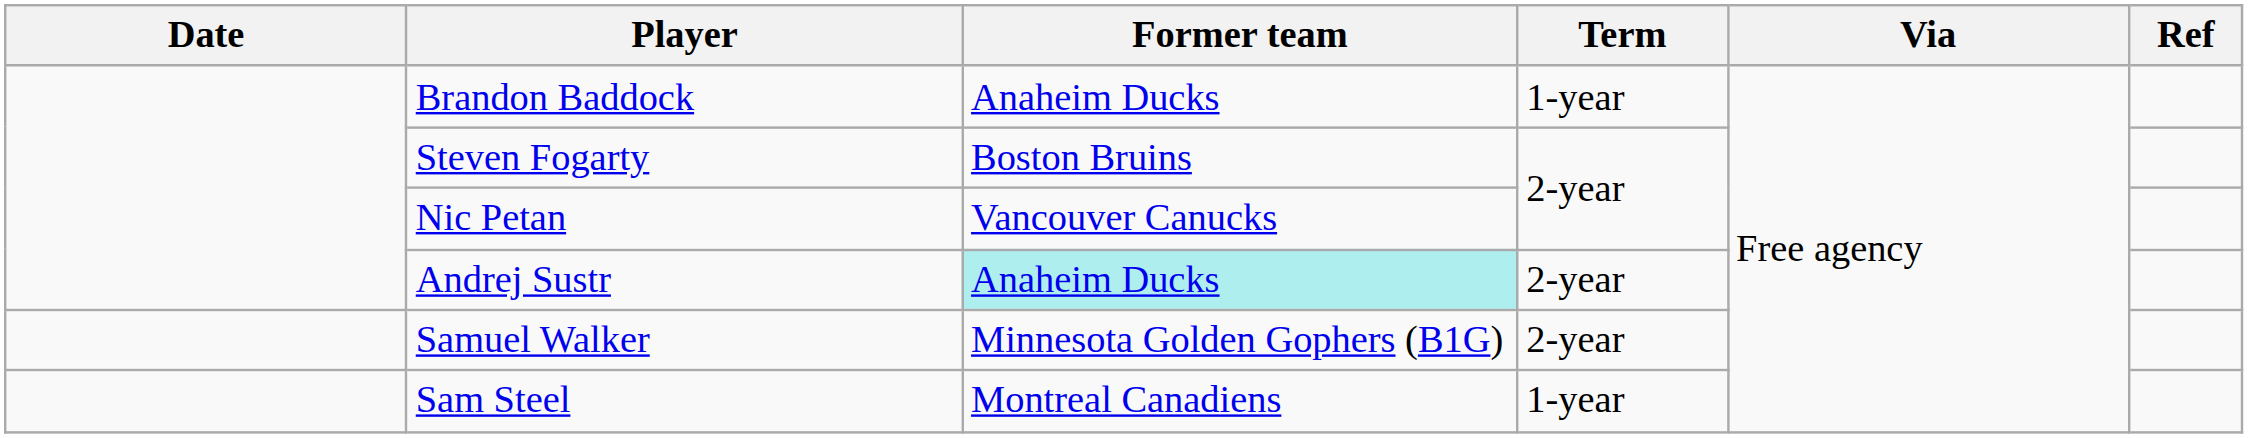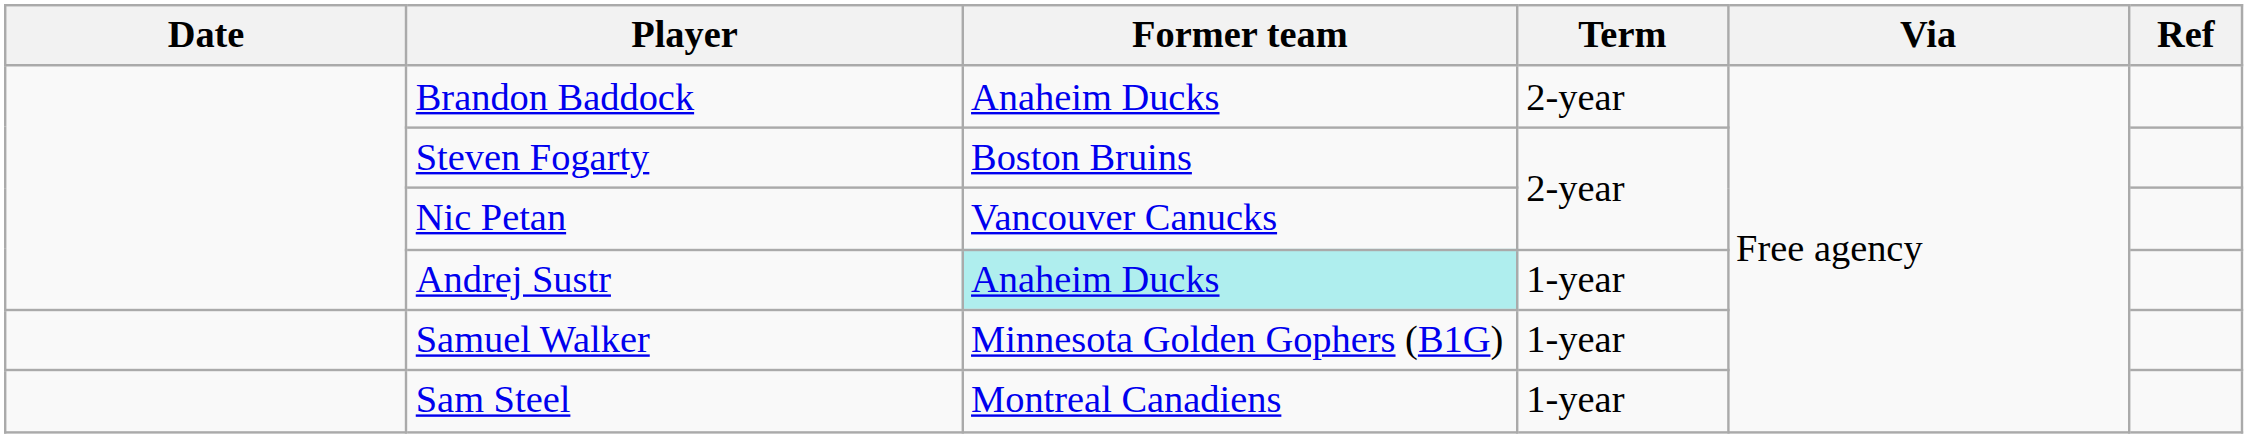 <table class="wikitable">
 <tr style="background:#ddd; text-align:center;">
 <th style="width: 10em;">Date</th>
 <th style="width: 14em;">Player</th>
 <th style="width: 14em;">Former team</th>
 <th style="width: 5em;">Term</th>
 <th style="width: 10em;">Via</th>
 <th style="width: 2.5em;">Ref</th>
 </tr>
 <tr>
 <td rowspan=4></td>
 <td><a href='#'>Brandon Baddock</a></td>
 <td><a href='#'>Anaheim Ducks</a></td>
-<td>1-year</td>
+<td>2-year</td>
 <td rowspan=6>Free agency</td>
 <td></td>
 </tr>
 <tr>
 <td><a href='#'>Steven Fogarty</a></td>
 <td><a href='#'>Boston Bruins</a></td>
 <td rowspan=2>2-year</td>
 <td></td>
 </tr>
 <tr>
 <td><a href='#'>Nic Petan</a></td>
 <td><a href='#'>Vancouver Canucks</a></td>
 <td></td>
 </tr>
 <tr>
 <td><a href='#'>Andrej Sustr</a></td>
 <td style="background: paleturquoise;"><a href='#'>Anaheim Ducks</a></td>
-<td>2-year</td>
+<td>1-year</td>
 <td></td>
 </tr>
 <tr>
 <td></td>
 <td><a href='#'>Samuel Walker</a></td>
 <td><a href='#'>Minnesota Golden Gophers</a> (<a href='#'>B1G</a>)</td>
-<td>2-year</td>
+<td>1-year</td>
 <td></td>
 </tr>
 <tr>
 <td></td>
 <td><a href='#'>Sam Steel</a></td>
 <td><a href='#'>Montreal Canadiens</a></td>
 <td>1-year</td>
 <td></td>
 </tr>
 </table>
